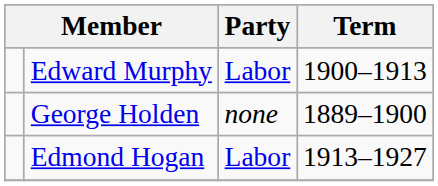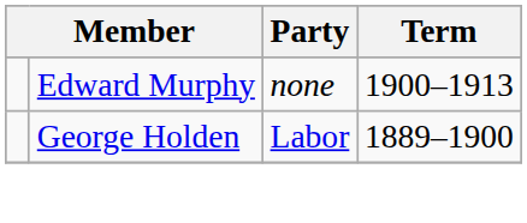 <table class="wikitable">
 <tr>
 <th colspan="2">Member</th>
 <th>Party</th>
 <th>Term</th>
 </tr>
 <tr>
 <td> </td>
 <td><a href='#'>Edward Murphy</a></td>
-<td><a href='#'>Labor</a></td>
+<td><em>none</em></td>
 <td>1900–1913</td>
 </tr>
 <tr>
 <td> </td>
 <td><a href='#'>George Holden</a></td>
-<td><em>none</em></td>
+<td><a href='#'>Labor</a></td>
 <td>1889–1900</td>
-</tr>
-<tr>
-<td> </td>
-<td><a href='#'>Edmond Hogan</a></td>
-<td><a href='#'>Labor</a></td>
-<td>1913–1927</td>
 </tr>
 <tr>
 </tr>
 </table>
